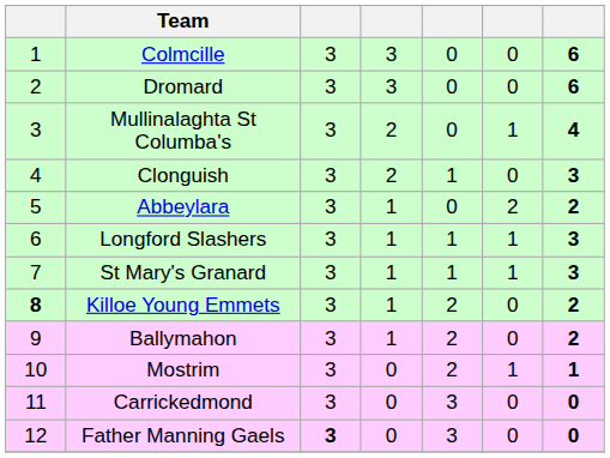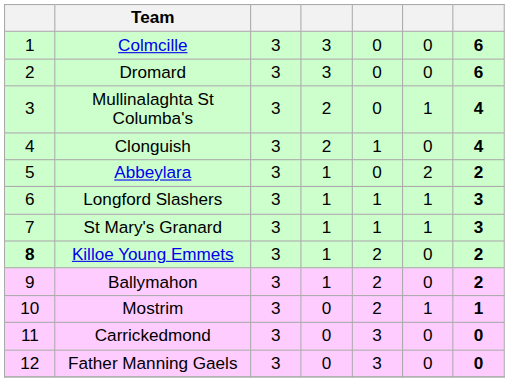 <table class="wikitable" style="text-align:center">
 <tr>
 <th width="40"></th>
 <th style="width:175px;">Team</th>
 <th width="40"></th>
 <th width="40"></th>
 <th width="40"></th>
 <th width="40"></th>
 <th width="40"></th>
 </tr>
 <tr style="background:#cfc;">
 <td>1</td>
 <td><a href='#'>Colmcille</a></td>
 <td>3</td>
 <td>3</td>
 <td>0</td>
 <td>0</td>
 <td><strong>6</strong></td>
 </tr>
 <tr style="background:#cfc;">
 <td>2</td>
 <td>Dromard</td>
 <td>3</td>
 <td>3</td>
 <td>0</td>
 <td>0</td>
 <td><strong>6</strong></td>
 </tr>
 <tr style="background:#cfc;">
 <td>3</td>
 <td>Mullinalaghta St Columba's</td>
 <td>3</td>
 <td>2</td>
 <td>0</td>
 <td>1</td>
 <td><strong>4</strong></td>
 </tr>
 <tr style="background:#cfc;">
 <td>4</td>
 <td>Clonguish</td>
 <td>3</td>
 <td>2</td>
 <td>1</td>
 <td>0</td>
-<td><strong>3</strong></td>
+<td><strong>4</strong></td>
 </tr>
 <tr style="background:#cfc;">
 <td>5</td>
 <td><a href='#'>Abbeylara</a></td>
 <td>3</td>
 <td>1</td>
 <td>0</td>
 <td>2</td>
 <td><strong>2</strong></td>
 </tr>
 <tr style="background:#cfc;">
 <td>6</td>
 <td>Longford Slashers</td>
 <td>3</td>
 <td>1</td>
 <td>1</td>
 <td>1</td>
 <td><strong>3</strong></td>
 </tr>
 <tr style="background:#cfc;">
 <td>7</td>
 <td>St Mary's Granard</td>
 <td>3</td>
 <td>1</td>
 <td>1</td>
 <td>1</td>
 <td><strong>3</strong></td>
 </tr>
 <tr style="background:#cfc;">
 <td><strong>8</strong></td>
 <td><a href='#'>Killoe Young Emmets</a></td>
 <td>3</td>
 <td>1</td>
 <td>2</td>
 <td>0</td>
 <td><strong>2</strong></td>
 </tr>
 <tr style="background:#fcf;">
 <td>9</td>
 <td>Ballymahon</td>
 <td>3</td>
 <td>1</td>
 <td>2</td>
 <td>0</td>
 <td><strong>2</strong></td>
 </tr>
 <tr style="background:#fcf;">
 <td>10</td>
 <td>Mostrim</td>
 <td>3</td>
 <td>0</td>
 <td>2</td>
 <td>1</td>
 <td><strong>1</strong></td>
 </tr>
 <tr style="background:#fcf;">
 <td>11</td>
 <td>Carrickedmond</td>
 <td>3</td>
 <td>0</td>
 <td>3</td>
 <td>0</td>
 <td><strong>0</strong></td>
 </tr>
 <tr style="background:#fcf;">
 <td>12</td>
 <td>Father Manning Gaels</td>
-<td><strong>3</strong></td>
+<td>3</td>
 <td>0</td>
 <td>3</td>
 <td>0</td>
 <td><strong>0</strong></td>
 </tr>
 <tr>
 </tr>
 </table>
